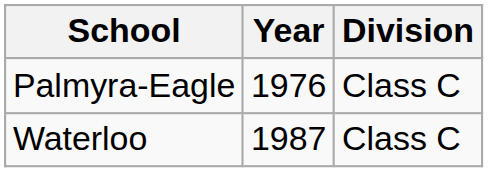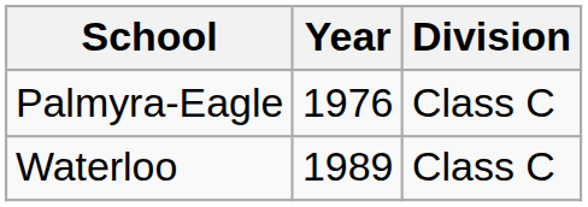 <table class="wikitable">
 <tr>
 <th>School</th>
 <th>Year</th>
 <th>Division</th>
 </tr>
 <tr>
 <td>Palmyra-Eagle</td>
 <td>1976</td>
 <td>Class C</td>
 </tr>
 <tr>
 <td>Waterloo</td>
-<td>1987</td>
+<td>1989</td>
 <td>Class C</td>
 </tr>
 </table>
